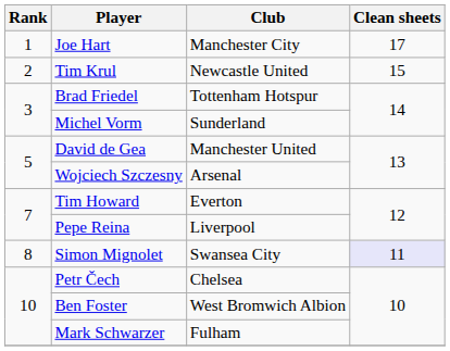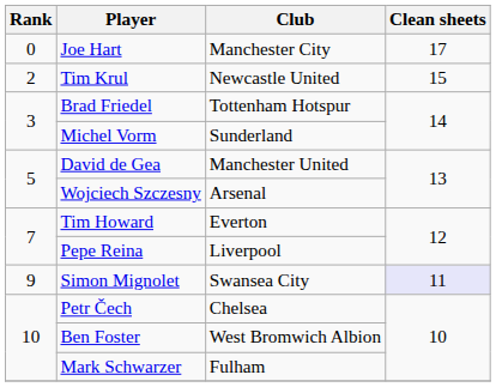 <table class="wikitable" style="text-align:center">
 <tr>
 <th>Rank</th>
 <th>Player</th>
 <th>Club</th>
 <th>Clean sheets</th>
 </tr>
 <tr>
-<td>1</td>
+<td>0</td>
 <td align="left"> <a href='#'>Joe Hart</a></td>
 <td align="left">Manchester City</td>
 <td>17</td>
 </tr>
 <tr>
 <td>2</td>
 <td align="left"> <a href='#'>Tim Krul</a></td>
 <td align="left">Newcastle United</td>
 <td>15</td>
 </tr>
 <tr>
 <td rowspan="2">3</td>
 <td align="left"> <a href='#'>Brad Friedel</a></td>
 <td align="left">Tottenham Hotspur</td>
 <td rowspan="2">14</td>
 </tr>
 <tr>
 <td align="left"> <a href='#'>Michel Vorm</a></td>
 <td align="left">Sunderland</td>
 </tr>
 <tr>
 <td rowspan="2">5</td>
 <td align="left"> <a href='#'>David de Gea</a></td>
 <td align="left">Manchester United</td>
 <td rowspan="2">13</td>
 </tr>
 <tr>
 <td align="left"> <a href='#'>Wojciech Szczesny</a></td>
 <td align="left">Arsenal</td>
 </tr>
 <tr>
 <td rowspan="2">7</td>
 <td align="left"> <a href='#'>Tim Howard</a></td>
 <td align="left">Everton</td>
 <td rowspan="2">12</td>
 </tr>
 <tr>
 <td align="left"> <a href='#'>Pepe Reina</a></td>
 <td align="left">Liverpool</td>
 </tr>
 <tr>
-<td>8</td>
+<td>9</td>
 <td align="left"> <a href='#'>Simon Mignolet</a></td>
 <td align="left">Swansea City</td>
 <td style="background: lavender;">11</td>
 </tr>
 <tr>
 <td rowspan="3">10</td>
 <td align="left"> <a href='#'>Petr Čech</a></td>
 <td align="left">Chelsea</td>
 <td rowspan="3">10</td>
 </tr>
 <tr>
 <td align="left"> <a href='#'>Ben Foster</a></td>
 <td align="left">West Bromwich Albion</td>
 </tr>
 <tr>
 <td align="left"> <a href='#'>Mark Schwarzer</a></td>
 <td align="left">Fulham</td>
 </tr>
 <tr>
 </tr>
 </table>
